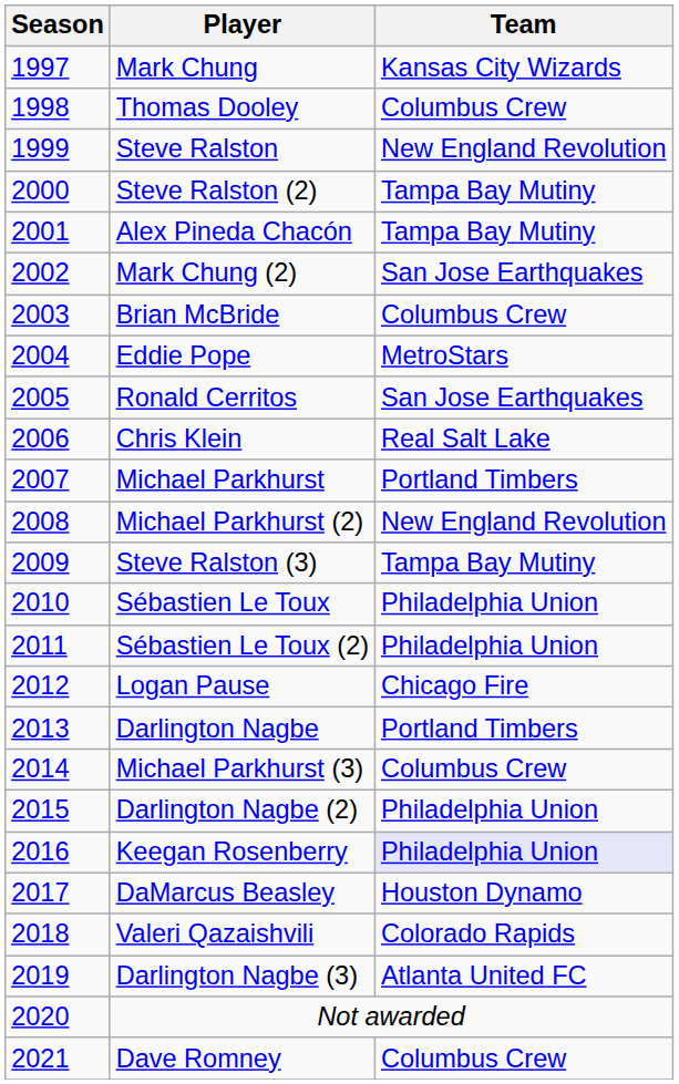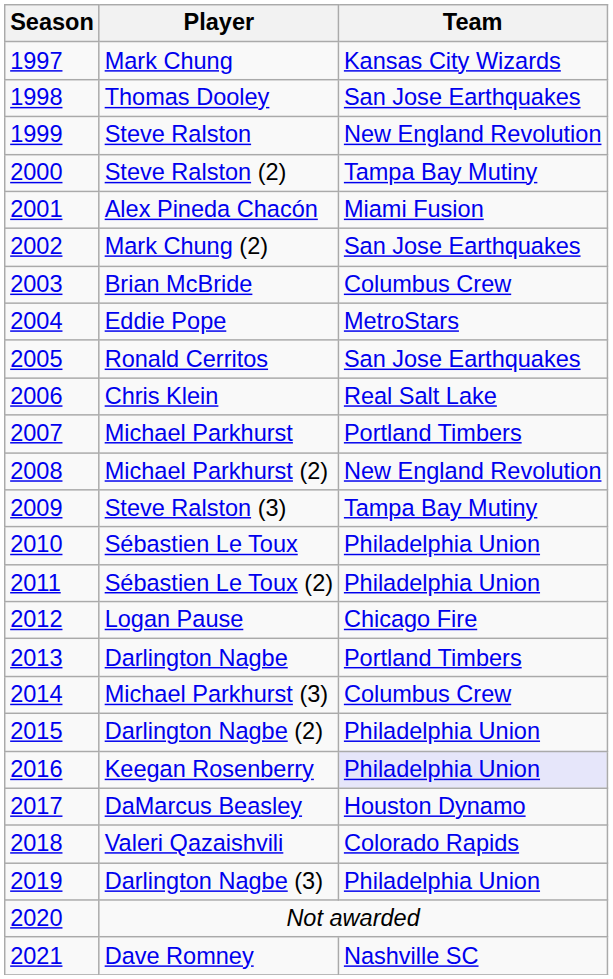 <table class="wikitable">
 <tr>
 <th>Season</th>
 <th>Player</th>
 <th>Team</th>
 </tr>
 <tr>
 <td><a href='#'>1997</a></td>
 <td> <a href='#'>Mark Chung</a></td>
 <td><a href='#'>Kansas City Wizards</a></td>
 </tr>
 <tr>
 <td><a href='#'>1998</a></td>
 <td> <a href='#'>Thomas Dooley</a></td>
-<td><a href='#'>Columbus Crew</a></td>
+<td><a href='#'>San Jose Earthquakes</a></td>
 </tr>
 <tr>
 <td><a href='#'>1999</a></td>
 <td> <a href='#'>Steve Ralston</a></td>
 <td><a href='#'>New England Revolution</a></td>
 </tr>
 <tr>
 <td><a href='#'>2000</a></td>
 <td> <a href='#'>Steve Ralston</a> (2)</td>
 <td><a href='#'>Tampa Bay Mutiny</a></td>
 </tr>
 <tr>
 <td><a href='#'>2001</a></td>
 <td> <a href='#'>Alex Pineda Chacón</a></td>
-<td><a href='#'>Tampa Bay Mutiny</a></td>
+<td><a href='#'>Miami Fusion</a></td>
 </tr>
 <tr>
 <td><a href='#'>2002</a></td>
 <td> <a href='#'>Mark Chung</a> (2)</td>
 <td><a href='#'>San Jose Earthquakes</a></td>
 </tr>
 <tr>
 <td><a href='#'>2003</a></td>
 <td> <a href='#'>Brian McBride</a></td>
 <td><a href='#'>Columbus Crew</a></td>
 </tr>
 <tr>
 <td><a href='#'>2004</a></td>
 <td> <a href='#'>Eddie Pope</a></td>
 <td><a href='#'>MetroStars</a></td>
 </tr>
 <tr>
 <td><a href='#'>2005</a></td>
 <td> <a href='#'>Ronald Cerritos</a></td>
 <td><a href='#'>San Jose Earthquakes</a></td>
 </tr>
 <tr>
 <td><a href='#'>2006</a></td>
 <td> <a href='#'>Chris Klein</a></td>
 <td><a href='#'>Real Salt Lake</a></td>
 </tr>
 <tr>
 <td><a href='#'>2007</a></td>
 <td> <a href='#'>Michael Parkhurst</a></td>
 <td><a href='#'>Portland Timbers</a></td>
 </tr>
 <tr>
 <td><a href='#'>2008</a></td>
 <td> <a href='#'>Michael Parkhurst</a> (2)</td>
 <td><a href='#'>New England Revolution</a></td>
 </tr>
 <tr>
 <td><a href='#'>2009</a></td>
 <td> <a href='#'>Steve Ralston</a> (3)</td>
 <td><a href='#'>Tampa Bay Mutiny</a></td>
 </tr>
 <tr>
 <td><a href='#'>2010</a></td>
 <td> <a href='#'>Sébastien Le Toux</a></td>
 <td><a href='#'>Philadelphia Union</a></td>
 </tr>
 <tr>
 <td><a href='#'>2011</a></td>
 <td> <a href='#'>Sébastien Le Toux</a> (2)</td>
 <td><a href='#'>Philadelphia Union</a></td>
 </tr>
 <tr>
 <td><a href='#'>2012</a></td>
 <td> <a href='#'>Logan Pause</a></td>
 <td><a href='#'>Chicago Fire</a></td>
 </tr>
 <tr>
 <td><a href='#'>2013</a></td>
 <td> <a href='#'>Darlington Nagbe</a></td>
 <td><a href='#'>Portland Timbers</a></td>
 </tr>
 <tr>
 <td><a href='#'>2014</a></td>
 <td> <a href='#'>Michael Parkhurst</a> (3)</td>
 <td><a href='#'>Columbus Crew</a></td>
 </tr>
 <tr>
 <td><a href='#'>2015</a></td>
 <td> <a href='#'>Darlington Nagbe</a> (2)</td>
 <td><a href='#'>Philadelphia Union</a></td>
 </tr>
 <tr>
 <td><a href='#'>2016</a></td>
 <td> <a href='#'>Keegan Rosenberry</a></td>
 <td style="background: lavender;"><a href='#'>Philadelphia Union</a></td>
 </tr>
 <tr>
 <td><a href='#'>2017</a></td>
 <td> <a href='#'>DaMarcus Beasley</a></td>
 <td><a href='#'>Houston Dynamo</a></td>
 </tr>
 <tr>
 <td><a href='#'>2018</a></td>
 <td> <a href='#'>Valeri Qazaishvili</a></td>
 <td><a href='#'>Colorado Rapids</a></td>
 </tr>
 <tr>
 <td><a href='#'>2019</a></td>
 <td> <a href='#'>Darlington Nagbe</a> (3)</td>
-<td><a href='#'>Atlanta United FC</a></td>
+<td><a href='#'>Philadelphia Union</a></td>
 </tr>
 <tr>
 <td><a href='#'>2020</a></td>
 <td colspan=2 align=center><em>Not awarded</em></td>
 </tr>
 <tr>
 <td><a href='#'>2021</a></td>
 <td> <a href='#'>Dave Romney</a></td>
-<td><a href='#'>Columbus Crew</a></td>
+<td><a href='#'>Nashville SC</a></td>
 </tr>
 </table>
